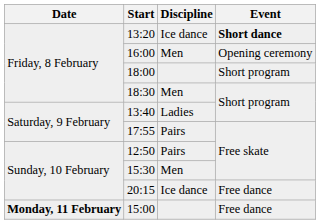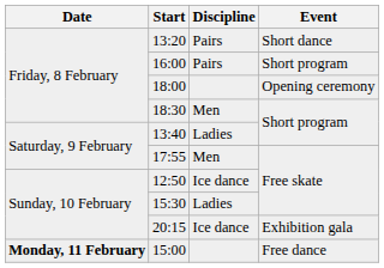 <table class="wikitable">
 <tr>
 <th>Date</th>
 <th>Start</th>
 <th>Discipline</th>
 <th>Event</th>
 </tr>
 <tr style="background:#efefef; color:black">
 <td rowspan="4">Friday, 8 February</td>
 <td>13:20</td>
-<td>Ice dance</td>
-<td><strong>Short dance</strong></td>
+<td>Pairs</td>
+<td>Short dance</td>
 </tr>
 <tr style="background:#efefef; color:black">
 <td>16:00</td>
-<td>Men</td>
-<td>Opening ceremony</td>
+<td>Pairs</td>
+<td>Short program</td>
 </tr>
 <tr style="background:#efefef; color:black">
 <td>18:00</td>
 <td></td>
-<td>Short program</td>
+<td>Opening ceremony</td>
 </tr>
 <tr style="background:#efefef; color:black">
 <td>18:30</td>
 <td>Men</td>
 <td rowspan="2">Short program</td>
 </tr>
 <tr style="background:#efefef; color:black">
 <td rowspan="2">Saturday, 9 February</td>
 <td>13:40</td>
 <td>Ladies</td>
 </tr>
 <tr style="background:#efefef; color:black">
 <td>17:55</td>
-<td>Pairs</td>
+<td>Men</td>
 <td rowspan="3">Free skate</td>
 </tr>
 <tr style="background:#efefef; color:black">
 <td rowspan="3">Sunday, 10 February</td>
 <td>12:50</td>
-<td>Pairs</td>
+<td>Ice dance</td>
 </tr>
 <tr style="background:#efefef; color:black">
 <td>15:30</td>
-<td>Men</td>
+<td>Ladies</td>
 </tr>
 <tr style="background:#efefef; color:black">
 <td>20:15</td>
 <td>Ice dance</td>
-<td>Free dance</td>
+<td>Exhibition gala</td>
 </tr>
 <tr style="background:#efefef; color:black">
 <td><strong>Monday, 11 February</strong></td>
 <td>15:00</td>
 <td></td>
 <td>Free dance</td>
 </tr>
 </table>
